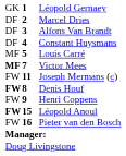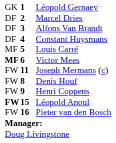 <table cellspacing="0" cellpadding="0" style="font-size:90%; margin:0.2em auto;">
 <tr>
 <th width="25"></th>
 <th width="25"></th>
 </tr>
 <tr>
 <td>GK</td>
 <td><strong>1</strong></td>
 <td><a href='#'>Léopold Gernaey</a></td>
 </tr>
 <tr>
 <td>DF</td>
 <td><strong>2</strong></td>
 <td><a href='#'>Marcel Dries</a></td>
 </tr>
 <tr>
 <td>DF</td>
 <td><strong>3</strong></td>
 <td><a href='#'>Alfons Van Brandt</a></td>
 </tr>
 <tr>
 <td>DF</td>
 <td><strong>4</strong></td>
 <td><a href='#'>Constant Huysmans</a></td>
 </tr>
 <tr>
 <td>MF</td>
 <td><strong>5</strong></td>
 <td><a href='#'>Louis Carré</a></td>
 </tr>
 <tr>
 <td><strong>MF</strong></td>
-<td><strong>7</strong></td>
+<td><strong>6</strong></td>
 <td><a href='#'>Victor Mees</a></td>
 </tr>
 <tr>
 <td>FW</td>
 <td><strong>11</strong></td>
 <td><a href='#'>Joseph Mermans</a> (<a href='#'>c</a>)</td>
 </tr>
 <tr>
-<td><strong>FW</strong></td>
+<td>FW</td>
 <td><strong>8</strong></td>
 <td><a href='#'>Denis Houf</a></td>
 </tr>
 <tr>
 <td>FW</td>
 <td><strong>9</strong></td>
 <td><a href='#'>Henri Coppens</a></td>
 </tr>
 <tr>
 <td><strong>FW</strong></td>
 <td><strong>15</strong></td>
 <td><a href='#'>Léopold Anoul</a></td>
 </tr>
 <tr>
 <td>FW</td>
 <td><strong>16</strong></td>
 <td><a href='#'>Pieter van den Bosch</a></td>
 </tr>
 <tr>
 <td colspan=3><strong>Manager:</strong></td>
 </tr>
 <tr>
 <td colspan="4"> <a href='#'>Doug Livingstone</a></td>
 </tr>
 </table>
